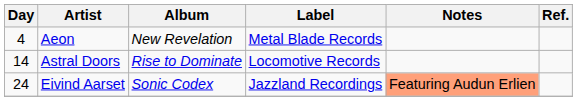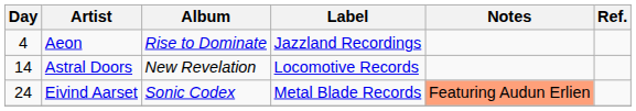 <table class="wikitable">
 <tr>
 <th>Day</th>
 <th>Artist</th>
 <th>Album</th>
 <th>Label</th>
 <th>Notes</th>
 <th>Ref.</th>
 </tr>
 <tr>
 <td rowspan="1" style="text-align:center;">4</td>
 <td><a href='#'>Aeon</a></td>
-<td><em>New Revelation</em></td>
-<td><a href='#'>Metal Blade Records</a></td>
+<td><em><a href='#'>Rise to Dominate</a></em></td>
+<td><a href='#'>Jazzland Recordings</a></td>
 <td></td>
 <td></td>
 </tr>
 <tr>
 <td rowspan="1" style="text-align:center;">14</td>
 <td><a href='#'>Astral Doors</a></td>
-<td><em><a href='#'>Rise to Dominate</a></em></td>
+<td><em>New Revelation</em></td>
 <td><a href='#'>Locomotive Records</a></td>
 <td></td>
 <td></td>
 </tr>
 <tr>
 <td rowspan="1" style="text-align:center;">24</td>
 <td><a href='#'>Eivind Aarset</a></td>
 <td><em><a href='#'>Sonic Codex</a></em></td>
-<td><a href='#'>Jazzland Recordings</a></td>
+<td><a href='#'>Metal Blade Records</a></td>
 <td style="background: lightsalmon;">Featuring Audun Erlien</td>
 <td></td>
 </tr>
 <tr>
 </tr>
 </table>
